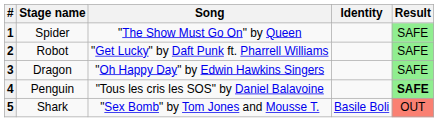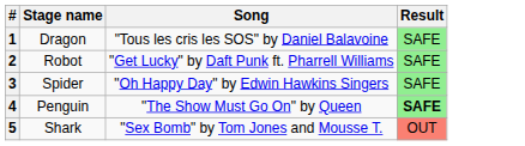 <table class="wikitable plainrowheaders" style="text-align: center;">
 <tr>
 <th>#</th>
 <th>Stage name</th>
 <th>Song</th>
-<th>Identity</th>
 <th>Result</th>
 </tr>
 <tr>
 <th>1</th>
-<td>Spider</td>
-<td>"<a href='#'>The Show Must Go On</a>" by <a href='#'>Queen</a></td>
-<td></td>
+<td>Dragon</td>
+<td>"Tous les cris les SOS" by <a href='#'>Daniel Balavoine</a></td>
 <td bgcolor=lightgreen>SAFE</td>
 </tr>
 <tr>
 <th>2</th>
 <td>Robot</td>
 <td>"<a href='#'>Get Lucky</a>" by <a href='#'>Daft Punk</a> ft. <a href='#'>Pharrell Williams</a></td>
-<td></td>
 <td bgcolor="lightgreen">SAFE</td>
 </tr>
 <tr>
 <th>3</th>
-<td>Dragon</td>
+<td>Spider</td>
 <td>"<a href='#'>Oh Happy Day</a>" by <a href='#'>Edwin Hawkins Singers</a></td>
-<td></td>
 <td bgcolor="lightgreen">SAFE</td>
 </tr>
 <tr>
 <th>4</th>
 <td>Penguin</td>
-<td>"Tous les cris les SOS" by <a href='#'>Daniel Balavoine</a></td>
-<td></td>
+<td>"<a href='#'>The Show Must Go On</a>" by <a href='#'>Queen</a></td>
 <td bgcolor="lightgreen"><strong>SAFE</strong></td>
 </tr>
 <tr>
 <th>5</th>
 <td>Shark</td>
 <td>"<a href='#'>Sex Bomb</a>" by <a href='#'>Tom Jones</a> and <a href='#'>Mousse T.</a></td>
-<td><a href='#'>Basile Boli</a></td>
 <td bgcolor="Salmon">OUT</td>
 </tr>
 </table>
